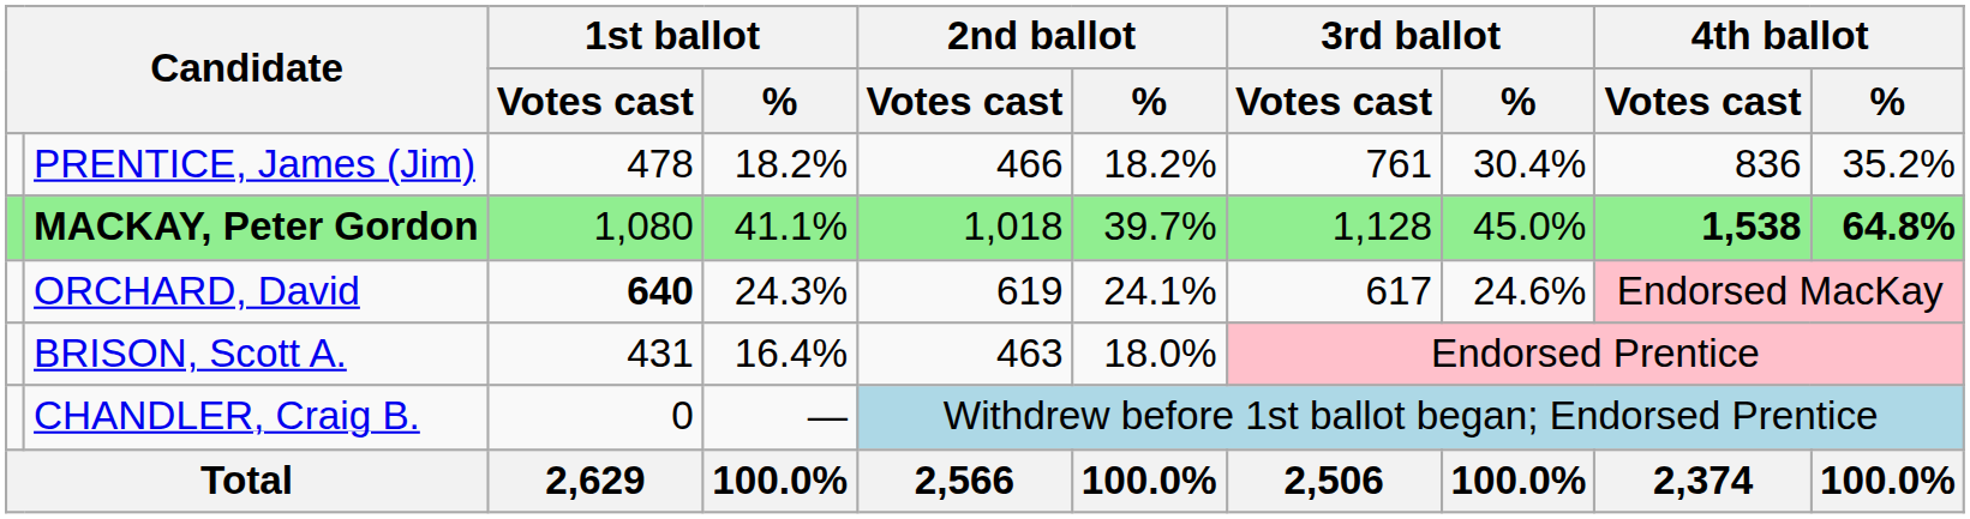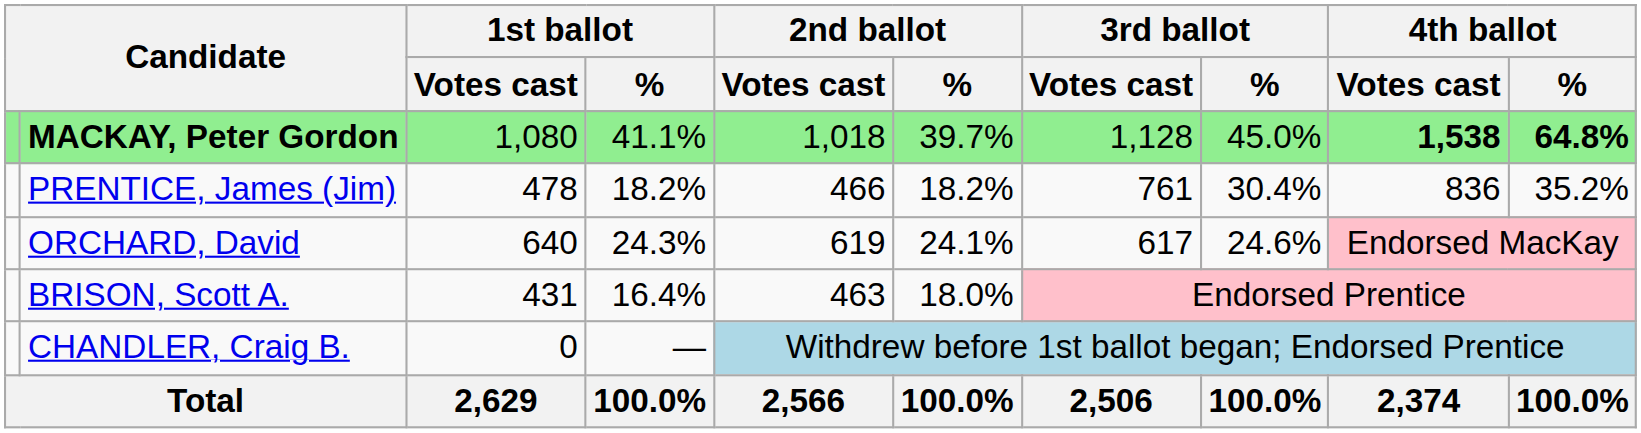 <table class="wikitable">
 <tr>
 <th rowspan="2" colspan="2">Candidate</th>
 <th colspan="2">1st ballot</th>
 <th colspan="2">2nd ballot</th>
 <th colspan="2">3rd ballot</th>
 <th colspan="2">4th ballot</th>
 </tr>
 <tr>
 <th>Votes cast</th>
 <th>%</th>
 <th>Votes cast</th>
 <th>%</th>
 <th>Votes cast</th>
 <th>%</th>
 <th>Votes cast</th>
 <th>%</th>
 </tr>
-<tr>
-<td></td>
-<td><a href='#'>PRENTICE, James (Jim)</a></td>
-<td align="right">478</td>
-<td align="right">18.2%</td>
-<td align="right">466</td>
-<td align="right">18.2%</td>
-<td align="right">761</td>
-<td align="right">30.4%</td>
-<td align="right">836</td>
-<td align="right">35.2%</td>
-</tr>
 <tr style="background:lightgreen;">
 <td></td>
 <td><strong>MACKAY, Peter Gordon</strong></td>
 <td align="right">1,080</td>
 <td align="right">41.1%</td>
 <td align="right">1,018</td>
 <td align="right">39.7%</td>
 <td align="right">1,128</td>
 <td align="right">45.0%</td>
 <td align="right"><strong>1,538</strong></td>
 <td align="right"><strong>64.8%</strong></td>
 </tr>
 <tr>
 <td></td>
+<td><a href='#'>PRENTICE, James (Jim)</a></td>
+<td align="right">478</td>
+<td align="right">18.2%</td>
+<td align="right">466</td>
+<td align="right">18.2%</td>
+<td align="right">761</td>
+<td align="right">30.4%</td>
+<td align="right">836</td>
+<td align="right">35.2%</td>
+</tr>
+<tr>
+<td></td>
 <td><a href='#'>ORCHARD, David</a></td>
-<td align="right"><strong>640</strong></td>
+<td align="right">640</td>
 <td align="right">24.3%</td>
 <td align="right">619</td>
 <td align="right">24.1%</td>
 <td align="right">617</td>
 <td align="right">24.6%</td>
 <td style="text-align:center; background:pink;" colspan="2">Endorsed MacKay</td>
 </tr>
 <tr>
 <td></td>
 <td><a href='#'>BRISON, Scott A.</a></td>
 <td align="right">431</td>
 <td align="right">16.4%</td>
 <td align="right">463</td>
 <td align="right">18.0%</td>
 <td style="text-align:center; background:pink;" colspan="4">Endorsed Prentice</td>
 </tr>
 <tr>
 <td></td>
 <td><a href='#'>CHANDLER, Craig B.</a></td>
 <td align="right">0</td>
 <td align="right">—</td>
 <td style="text-align:center; background:lightblue;" colspan="6">Withdrew before 1st ballot began; Endorsed Prentice</td>
 </tr>
 <tr>
 <th colspan="2">Total</th>
 <th align="right">2,629</th>
 <th align="right">100.0%</th>
 <th align="right">2,566</th>
 <th align="right">100.0%</th>
 <th align="right">2,506</th>
 <th align="right">100.0%</th>
 <th align="right">2,374</th>
 <th align="right">100.0%</th>
 </tr>
 </table>
